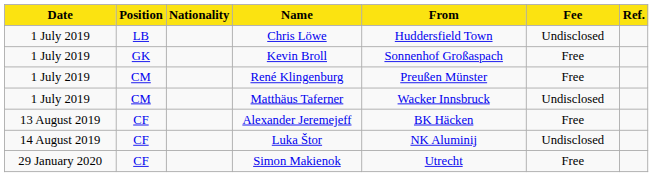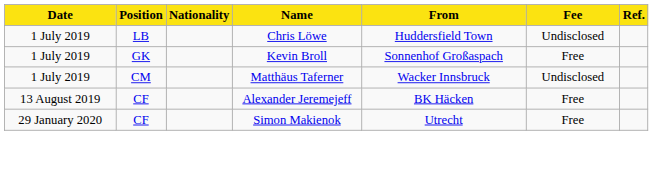 <table class="wikitable"  style="text-align:center; font-size:90%; ">
 <tr>
 <th style="background:#FBE311; color:black; width:120px;">Date</th>
 <th style="background:#FBE311; color:black; width:50px;">Position</th>
 <th style="background:#FBE311; color:black; width:50px;">Nationality</th>
 <th style="background:#FBE311; color:black; width:140px;">Name</th>
 <th style="background:#FBE311; color:black; width:180px;">From</th>
 <th style="background:#FBE311; color:black; width:100px;">Fee</th>
 <th style="background:#FBE311; color:black; width:25px;">Ref.</th>
 </tr>
 <tr>
 <td>1 July 2019</td>
 <td><a href='#'>LB</a></td>
 <td></td>
 <td><a href='#'>Chris Löwe</a></td>
 <td> <a href='#'>Huddersfield Town</a></td>
 <td>Undisclosed</td>
 <td></td>
 </tr>
 <tr>
 <td>1 July 2019</td>
 <td><a href='#'>GK</a></td>
 <td></td>
 <td><a href='#'>Kevin Broll</a></td>
 <td> <a href='#'>Sonnenhof Großaspach</a></td>
 <td>Free</td>
 <td></td>
 </tr>
 <tr>
 <td>1 July 2019</td>
 <td><a href='#'>CM</a></td>
 <td></td>
-<td><a href='#'>René Klingenburg</a></td>
-<td> <a href='#'>Preußen Münster</a></td>
-<td>Free</td>
-<td></td>
-</tr>
-<tr>
-<td>1 July 2019</td>
-<td><a href='#'>CM</a></td>
-<td></td>
 <td><a href='#'>Matthäus Taferner</a></td>
 <td> <a href='#'>Wacker Innsbruck</a></td>
 <td>Undisclosed</td>
 <td></td>
 </tr>
 <tr>
 <td>13 August 2019</td>
 <td><a href='#'>CF</a></td>
 <td></td>
 <td><a href='#'>Alexander Jeremejeff</a></td>
 <td> <a href='#'>BK Häcken</a></td>
 <td>Free</td>
 <td></td>
 </tr>
 <tr>
-<td>14 August 2019</td>
-<td><a href='#'>CF</a></td>
-<td></td>
-<td><a href='#'>Luka Štor</a></td>
-<td> <a href='#'>NK Aluminij</a></td>
-<td>Undisclosed</td>
-<td></td>
-</tr>
-<tr>
 <td>29 January 2020</td>
 <td><a href='#'>CF</a></td>
 <td></td>
 <td><a href='#'>Simon Makienok</a></td>
 <td> <a href='#'>Utrecht</a></td>
 <td>Free</td>
 <td></td>
 </tr>
 </table>
